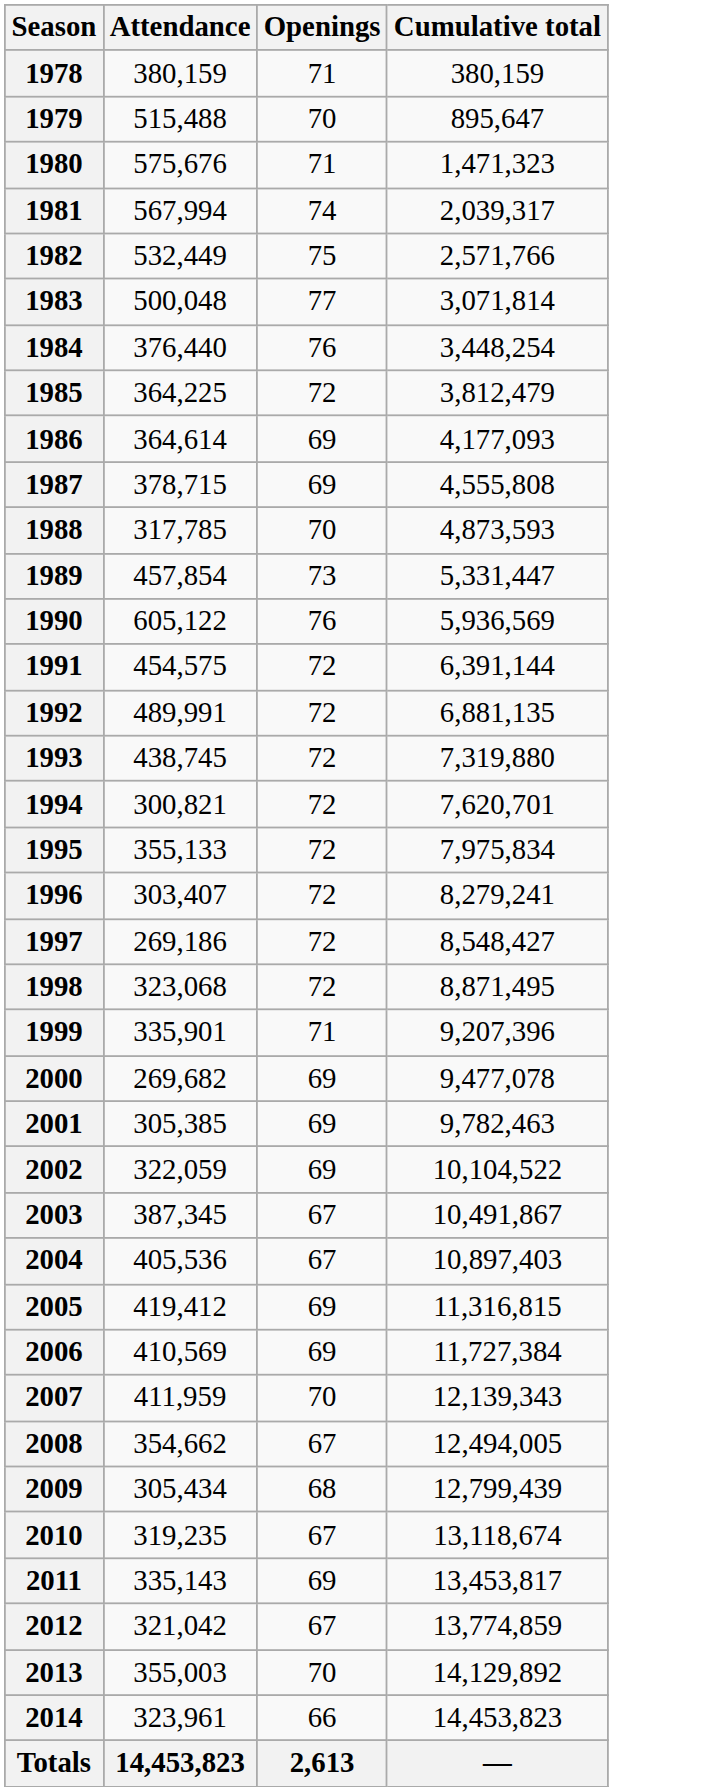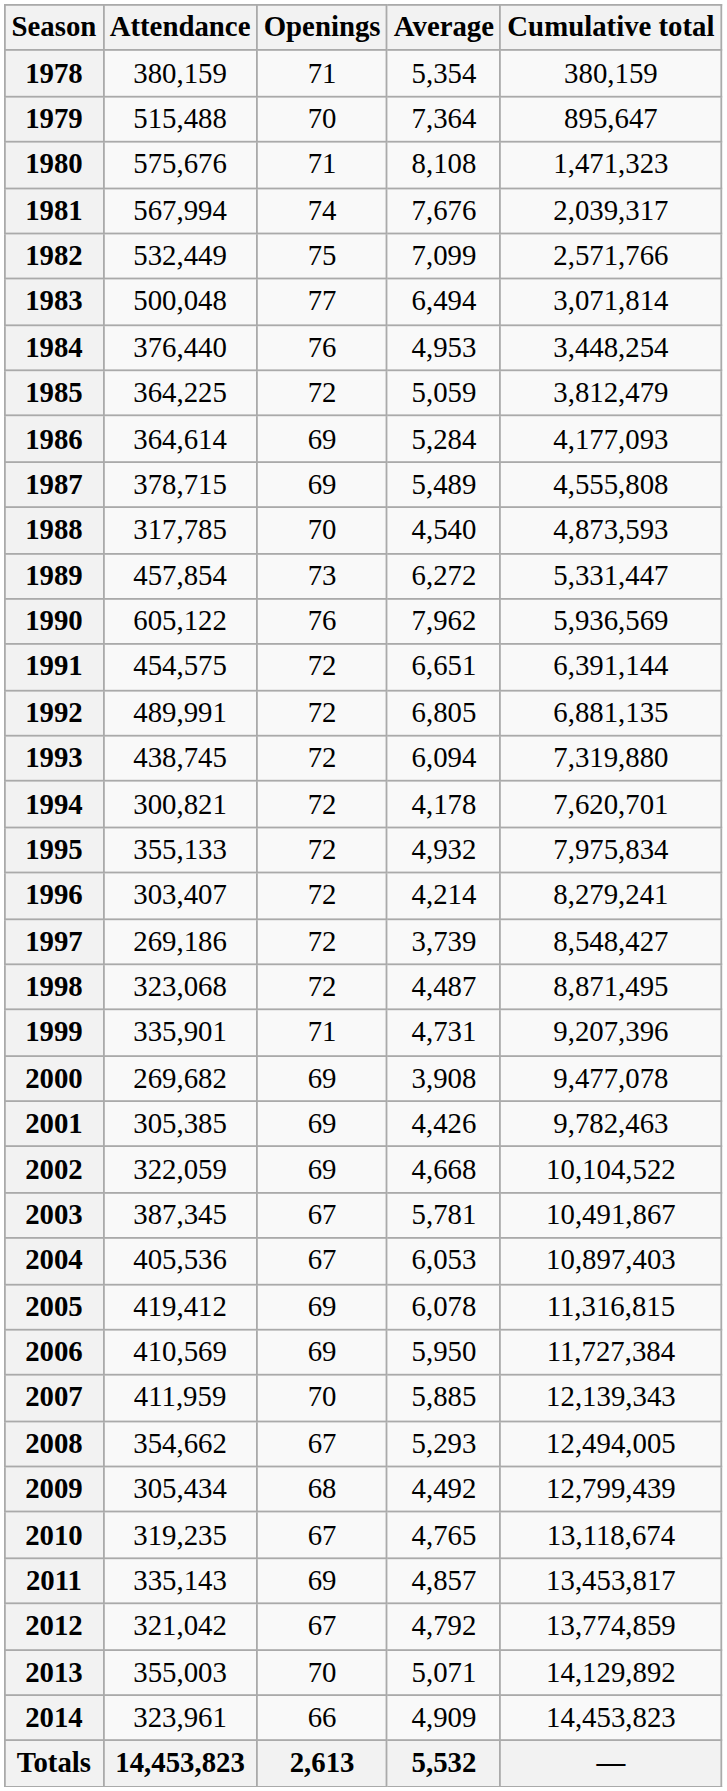 <table class="wikitable sortable plainrowheaders" style="text-align:center">
 <tr>
 <th scope="col">Season</th>
 <th scope="col">Attendance</th>
 <th scope="col">Openings</th>
+<th scope="col">Average</th>
 <th scope="col">Cumulative total</th>
 </tr>
 <tr>
 <th scope="row" style="text-align:center">1978</th>
 <td>380,159</td>
 <td>71</td>
+<td>5,354</td>
 <td>380,159</td>
 </tr>
 <tr>
 <th scope="row" style="text-align:center">1979</th>
 <td>515,488</td>
 <td>70</td>
+<td>7,364</td>
 <td>895,647</td>
 </tr>
 <tr>
 <th scope="row" style="text-align:center">1980</th>
 <td>575,676</td>
 <td>71</td>
+<td>8,108</td>
 <td>1,471,323</td>
 </tr>
 <tr>
 <th scope="row" style="text-align:center">1981</th>
 <td>567,994</td>
 <td>74</td>
+<td>7,676</td>
 <td>2,039,317</td>
 </tr>
 <tr>
 <th scope="row" style="text-align:center">1982</th>
 <td>532,449</td>
 <td>75</td>
+<td>7,099</td>
 <td>2,571,766</td>
 </tr>
 <tr>
 <th scope="row" style="text-align:center">1983</th>
 <td>500,048</td>
 <td>77</td>
+<td>6,494</td>
 <td>3,071,814</td>
 </tr>
 <tr>
 <th scope="row" style="text-align:center">1984</th>
 <td>376,440</td>
 <td>76</td>
+<td>4,953</td>
 <td>3,448,254</td>
 </tr>
 <tr>
 <th scope="row" style="text-align:center">1985</th>
 <td>364,225</td>
 <td>72</td>
+<td>5,059</td>
 <td>3,812,479</td>
 </tr>
 <tr>
 <th scope="row" style="text-align:center">1986</th>
 <td>364,614</td>
 <td>69</td>
+<td>5,284</td>
 <td>4,177,093</td>
 </tr>
 <tr>
 <th scope="row" style="text-align:center">1987</th>
 <td>378,715</td>
 <td>69</td>
+<td>5,489</td>
 <td>4,555,808</td>
 </tr>
 <tr>
 <th scope="row" style="text-align:center">1988</th>
 <td>317,785</td>
 <td>70</td>
+<td>4,540</td>
 <td>4,873,593</td>
 </tr>
 <tr>
 <th scope="row" style="text-align:center">1989</th>
 <td>457,854</td>
 <td>73</td>
+<td>6,272</td>
 <td>5,331,447</td>
 </tr>
 <tr>
 <th scope="row" style="text-align:center">1990</th>
 <td>605,122</td>
 <td>76</td>
+<td>7,962</td>
 <td>5,936,569</td>
 </tr>
 <tr>
 <th scope="row" style="text-align:center">1991</th>
 <td>454,575</td>
 <td>72</td>
+<td>6,651</td>
 <td>6,391,144</td>
 </tr>
 <tr>
 <th scope="row" style="text-align:center">1992</th>
 <td>489,991</td>
 <td>72</td>
+<td>6,805</td>
 <td>6,881,135</td>
 </tr>
 <tr>
 <th scope="row" style="text-align:center">1993</th>
 <td>438,745</td>
 <td>72</td>
+<td>6,094</td>
 <td>7,319,880</td>
 </tr>
 <tr>
 <th scope="row" style="text-align:center">1994</th>
 <td>300,821</td>
 <td>72</td>
+<td>4,178</td>
 <td>7,620,701</td>
 </tr>
 <tr>
 <th scope="row" style="text-align:center">1995</th>
 <td>355,133</td>
 <td>72</td>
+<td>4,932</td>
 <td>7,975,834</td>
 </tr>
 <tr>
 <th scope="row" style="text-align:center">1996</th>
 <td>303,407</td>
 <td>72</td>
+<td>4,214</td>
 <td>8,279,241</td>
 </tr>
 <tr>
 <th scope="row" style="text-align:center">1997</th>
 <td>269,186</td>
 <td>72</td>
+<td>3,739</td>
 <td>8,548,427</td>
 </tr>
 <tr>
 <th scope="row" style="text-align:center">1998</th>
 <td>323,068</td>
 <td>72</td>
+<td>4,487</td>
 <td>8,871,495</td>
 </tr>
 <tr>
 <th scope="row" style="text-align:center">1999</th>
 <td>335,901</td>
 <td>71</td>
+<td>4,731</td>
 <td>9,207,396</td>
 </tr>
 <tr>
 <th scope="row" style="text-align:center">2000</th>
 <td>269,682</td>
 <td>69</td>
+<td>3,908</td>
 <td>9,477,078</td>
 </tr>
 <tr>
 <th scope="row" style="text-align:center">2001</th>
 <td>305,385</td>
 <td>69</td>
+<td>4,426</td>
 <td>9,782,463</td>
 </tr>
 <tr>
 <th scope="row" style="text-align:center">2002</th>
 <td>322,059</td>
 <td>69</td>
+<td>4,668</td>
 <td>10,104,522</td>
 </tr>
 <tr>
 <th scope="row" style="text-align:center">2003</th>
 <td>387,345</td>
 <td>67</td>
+<td>5,781</td>
 <td>10,491,867</td>
 </tr>
 <tr>
 <th scope="row" style="text-align:center">2004</th>
 <td>405,536</td>
 <td>67</td>
+<td>6,053</td>
 <td>10,897,403</td>
 </tr>
 <tr>
 <th scope="row" style="text-align:center">2005</th>
 <td>419,412</td>
 <td>69</td>
+<td>6,078</td>
 <td>11,316,815</td>
 </tr>
 <tr>
 <th scope="row" style="text-align:center">2006</th>
 <td>410,569</td>
 <td>69</td>
+<td>5,950</td>
 <td>11,727,384</td>
 </tr>
 <tr>
 <th scope="row" style="text-align:center">2007</th>
 <td>411,959</td>
 <td>70</td>
+<td>5,885</td>
 <td>12,139,343</td>
 </tr>
 <tr>
 <th scope="row" style="text-align:center">2008</th>
 <td>354,662</td>
 <td>67</td>
+<td>5,293</td>
 <td>12,494,005</td>
 </tr>
 <tr>
 <th scope="row" style="text-align:center">2009</th>
 <td>305,434</td>
 <td>68</td>
+<td>4,492</td>
 <td>12,799,439</td>
 </tr>
 <tr>
 <th scope="row" style="text-align:center">2010</th>
 <td>319,235</td>
 <td>67</td>
+<td>4,765</td>
 <td>13,118,674</td>
 </tr>
 <tr>
 <th scope="row" style="text-align:center">2011</th>
 <td>335,143</td>
 <td>69</td>
+<td>4,857</td>
 <td>13,453,817</td>
 </tr>
 <tr>
 <th scope="row" style="text-align:center">2012</th>
 <td>321,042</td>
 <td>67</td>
+<td>4,792</td>
 <td>13,774,859</td>
 </tr>
 <tr>
 <th scope="row" style="text-align:center">2013</th>
 <td>355,003</td>
 <td>70</td>
+<td>5,071</td>
 <td>14,129,892</td>
 </tr>
 <tr>
 <th scope="row" style="text-align:center">2014</th>
 <td>323,961</td>
 <td>66</td>
+<td>4,909</td>
 <td>14,453,823</td>
 </tr>
 <tr class="sortbottom">
 <th scope="row" style="text-align:center"><strong>Totals</strong></th>
 <th>14,453,823</th>
 <th>2,613</th>
+<th>5,532</th>
 <th>—</th>
 </tr>
 </table>
